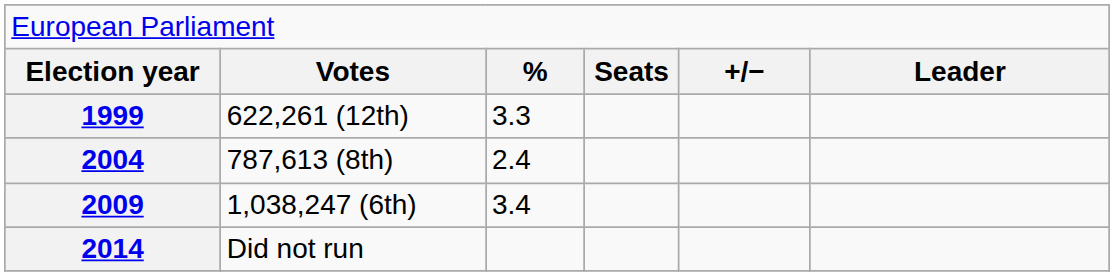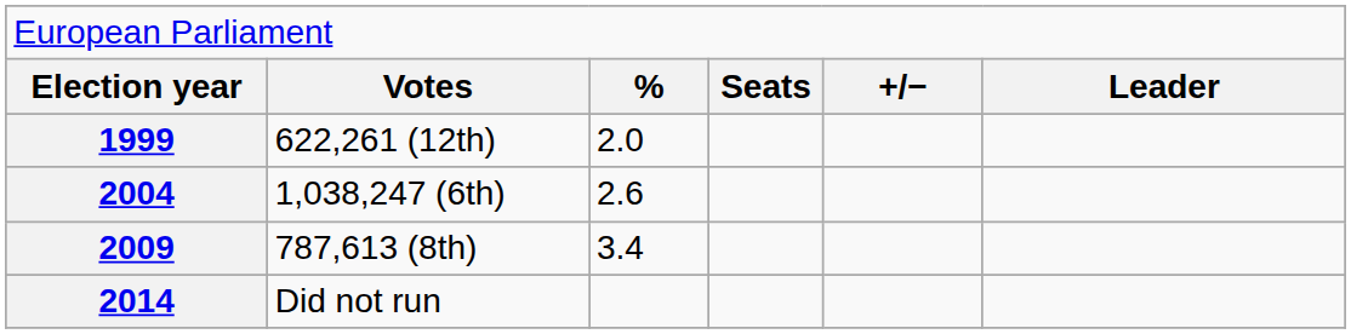 <table class=wikitable style="width:50%; border:1px #AAAAFF solid">
 <tr>
 <td colspan=6><a href='#'>European Parliament</a></td>
 </tr>
 <tr>
 <th width=13%>Election year</th>
 <th width=16%>Votes</th>
 <th width=6%>%</th>
 <th width=1%>Seats</th>
 <th width=8%>+/−</th>
 <th width=18%>Leader</th>
 </tr>
 <tr>
 <th><a href='#'>1999</a></th>
 <td>622,261 (12th)</td>
-<td>3.3</td>
+<td>2.0</td>
 <td></td>
 <td></td>
 <td></td>
 </tr>
 <tr>
 <th><a href='#'>2004</a></th>
-<td>787,613 (8th)</td>
-<td>2.4</td>
+<td>1,038,247 (6th)</td>
+<td>2.6</td>
 <td></td>
 <td></td>
 <td></td>
 </tr>
 <tr>
 <th><a href='#'>2009</a></th>
-<td>1,038,247 (6th)</td>
+<td>787,613 (8th)</td>
 <td>3.4</td>
 <td></td>
 <td></td>
 <td></td>
 </tr>
 <tr>
 <th><a href='#'>2014</a></th>
 <td>Did not run</td>
 <td></td>
 <td></td>
 <td></td>
 <td></td>
 </tr>
 </table>
